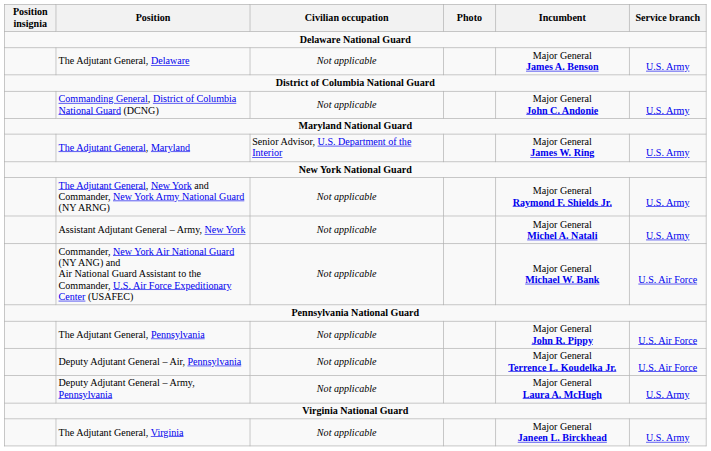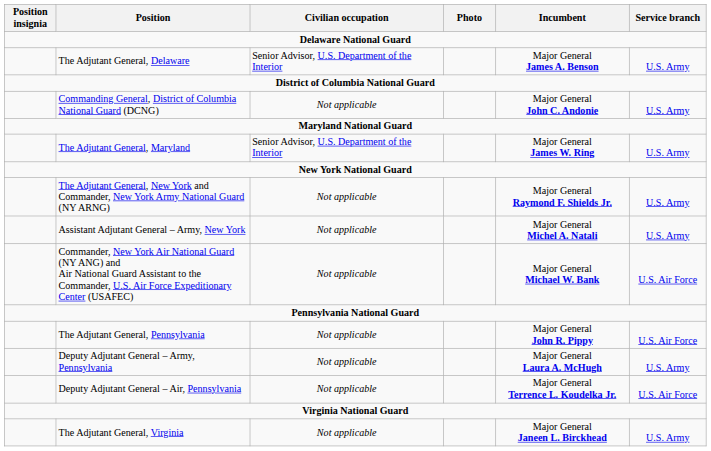 <table class="wikitable">
 <tr>
 <th width="75" style="text-align:center">Position insignia</th>
 <th width="300" style="text-align:center">Position</th>
 <th width="300" style="text-align:center">Civilian occupation</th>
 <th width="75" style="text-align:center">Photo</th>
 <th width="205" style="text-align:center">Incumbent</th>
 <th width="115" style="text-align:center">Service branch</th>
 </tr>
 <tr>
 <td colspan="6" style="text-align:center"><strong>Delaware National Guard</strong></td>
 </tr>
 <tr>
 <td></td>
 <td>The Adjutant General, <a href='#'>Delaware</a></td>
-<td style="text-align:center"><em>Not applicable</em></td>
+<td>Senior Advisor, <a href='#'>U.S. Department of the Interior</a></td>
 <td></td>
 <td style="text-align:center">Major General<br><strong><a href='#'>James A. Benson</a></strong></td>
 <td style="text-align:center"><br><a href='#'>U.S. Army</a></td>
 </tr>
 <tr>
 <td colspan="6" style="text-align:center"><strong>District of Columbia National Guard</strong></td>
 </tr>
 <tr>
 <td></td>
 <td><a href='#'>Commanding General</a>, <a href='#'>District of Columbia National Guard</a> (DCNG)</td>
 <td style="text-align:center"><em>Not applicable</em></td>
 <td></td>
 <td style="text-align:center">Major General<br><strong><a href='#'>John C. Andonie</a></strong></td>
 <td style="text-align:center"><br><a href='#'>U.S. Army</a></td>
 </tr>
 <tr>
 <td colspan="6" style="text-align:center"><strong>Maryland National Guard</strong></td>
 </tr>
 <tr>
 <td></td>
 <td><a href='#'>The Adjutant General</a>, <a href='#'>Maryland</a></td>
 <td>Senior Advisor, <a href='#'>U.S. Department of the Interior</a></td>
 <td></td>
 <td style="text-align:center">Major General<br><strong><a href='#'>James W. Ring</a></strong></td>
 <td style="text-align:center"><br><a href='#'>U.S. Army</a></td>
 </tr>
 <tr>
 <td colspan="6" style="text-align:center"><strong>New York National Guard</strong></td>
 </tr>
 <tr>
 <td> </td>
 <td><a href='#'>The Adjutant General</a>, <a href='#'>New York</a> and<br>Commander, <a href='#'>New York Army National Guard</a> (NY ARNG)</td>
 <td style="text-align:center"><em>Not applicable</em></td>
 <td></td>
 <td style="text-align:center">Major General<br><strong><a href='#'>Raymond F. Shields Jr.</a></strong></td>
 <td style="text-align:center"><br><a href='#'>U.S. Army</a></td>
 </tr>
 <tr>
 <td></td>
 <td>Assistant Adjutant General – Army, <a href='#'>New York</a></td>
 <td style="text-align:center"><em>Not applicable</em></td>
 <td></td>
 <td style="text-align:center">Major General<br><strong><a href='#'>Michel A. Natali</a></strong></td>
 <td style="text-align:center"><br><a href='#'>U.S. Army</a></td>
 </tr>
 <tr>
 <td> </td>
 <td>Commander, <a href='#'>New York Air National Guard</a> (NY ANG) and<br>Air National Guard Assistant to the Commander, <a href='#'>U.S. Air Force Expeditionary Center</a> (USAFEC)</td>
 <td style="text-align:center"><em>Not applicable</em></td>
 <td></td>
 <td style="text-align:center">Major General<br><strong><a href='#'>Michael W. Bank</a></strong></td>
 <td style="text-align:center"><br><a href='#'>U.S. Air Force</a></td>
 </tr>
 <tr>
 <td colspan="6" style="text-align:center"><strong>Pennsylvania National Guard</strong></td>
 </tr>
 <tr>
 <td></td>
 <td>The Adjutant General, <a href='#'>Pennsylvania</a></td>
 <td style="text-align:center"><em>Not applicable</em></td>
 <td></td>
 <td style="text-align:center">Major General<br><strong><a href='#'>John R. Pippy</a></strong></td>
 <td style="text-align:center"><br><a href='#'>U.S. Air Force</a></td>
 </tr>
 <tr>
 <td></td>
+<td>Deputy Adjutant General – Army, <a href='#'>Pennsylvania</a></td>
+<td style="text-align:center"><em>Not applicable</em></td>
+<td></td>
+<td style="text-align:center">Major General<br><strong><a href='#'>Laura A. McHugh</a></strong></td>
+<td style="text-align:center"><br><a href='#'>U.S. Army</a></td>
+</tr>
+<tr>
+<td></td>
 <td>Deputy Adjutant General – Air, <a href='#'>Pennsylvania</a></td>
 <td style="text-align:center"><em>Not applicable</em></td>
 <td></td>
 <td style="text-align:center">Major General<br><strong><a href='#'>Terrence L. Koudelka Jr.</a></strong></td>
 <td style="text-align:center"><br><a href='#'>U.S. Air Force</a></td>
-</tr>
-<tr>
-<td></td>
-<td>Deputy Adjutant General – Army, <a href='#'>Pennsylvania</a></td>
-<td style="text-align:center"><em>Not applicable</em></td>
-<td></td>
-<td style="text-align:center">Major General<br><strong><a href='#'>Laura A. McHugh</a></strong></td>
-<td style="text-align:center"><br><a href='#'>U.S. Army</a></td>
 </tr>
 <tr>
 <td colspan="6" style="text-align:center"><strong>Virginia National Guard</strong></td>
 </tr>
 <tr>
 <td></td>
 <td>The Adjutant General, <a href='#'>Virginia</a></td>
 <td style="text-align:center"><em>Not applicable</em></td>
 <td></td>
 <td style="text-align:center">Major General<br><strong><a href='#'>Janeen L. Birckhead</a></strong></td>
 <td style="text-align:center"><br><a href='#'>U.S. Army</a><br></td>
 </tr>
 </table>
